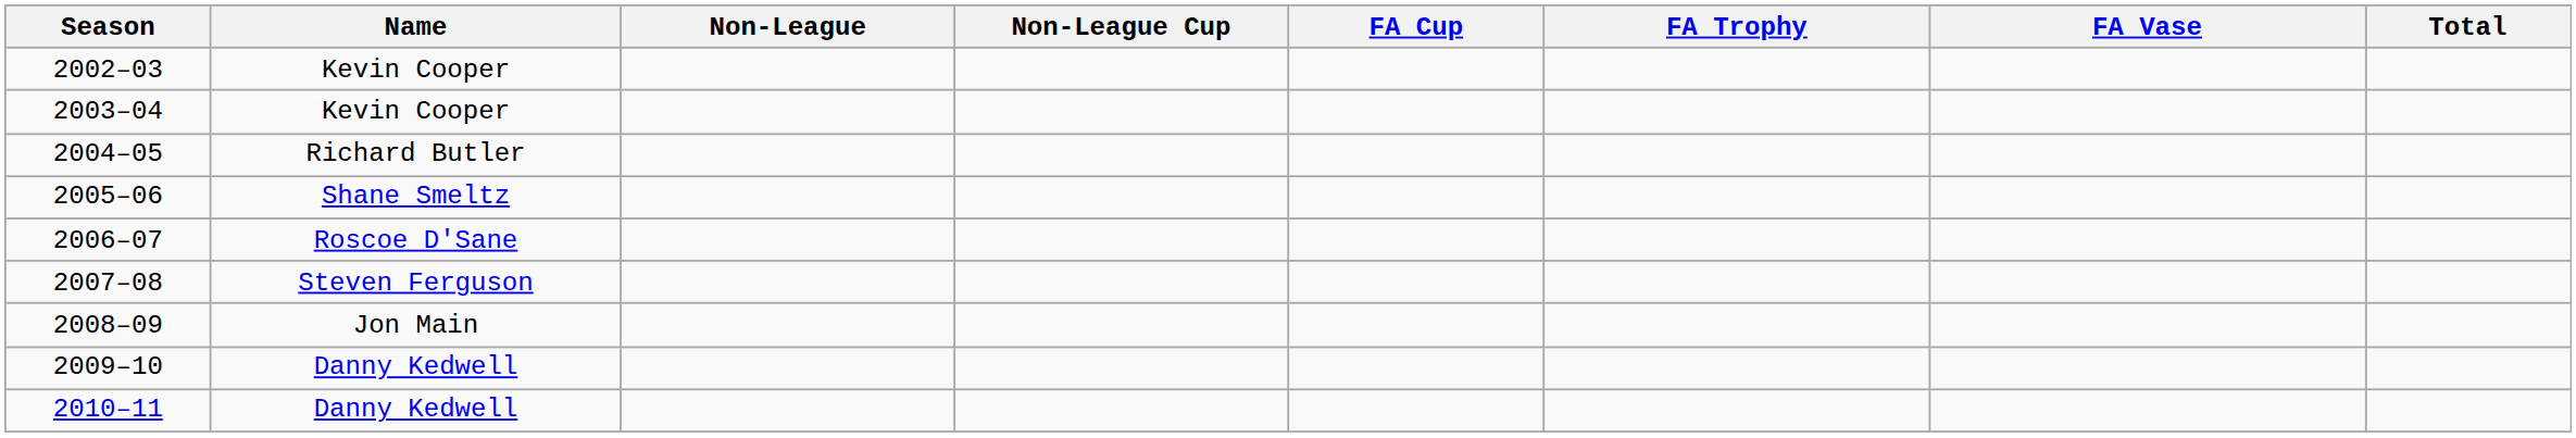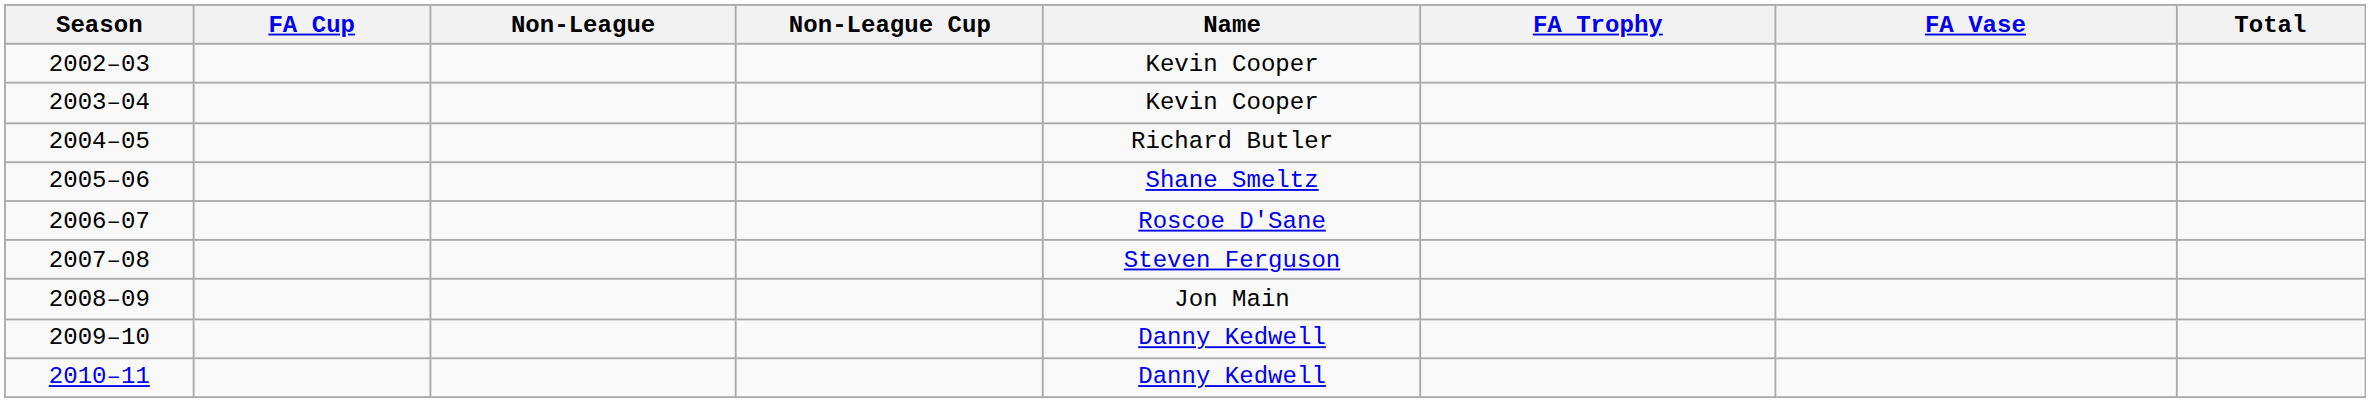 <table class="wikitable sortable" style="text-align: center;" width = 101%;>
 <tr>
 <th width=8%><span>Season</span></th>
-<th width=16%><span>Name</span></th>
+<th width=10%><span><a href='#'>FA Cup</a></span></th>
 <th width=13%><span>Non-League</span></th>
 <th width=13%><span>Non-League Cup</span></th>
-<th width=10%><span><a href='#'>FA Cup</a></span></th>
+<th width=16%><span>Name</span></th>
 <th width=15%><span><a href='#'>FA Trophy</a></span></th>
 <th width=17%><span><a href='#'>FA Vase</a></span></th>
 <th width=15%><span>Total</span></th>
 </tr>
 <tr>
 <td>2002–03</td>
-<td align="Centre"> Kevin Cooper</td>
 <td></td>
 <td></td>
 <td></td>
+<td align="Centre"> Kevin Cooper</td>
 <td></td>
 <td></td>
 <td></td>
 </tr>
 <tr>
 <td>2003–04</td>
-<td align="Centre"> Kevin Cooper</td>
 <td></td>
 <td></td>
 <td></td>
+<td align="Centre"> Kevin Cooper</td>
 <td></td>
 <td></td>
 <td></td>
 </tr>
 <tr>
 <td>2004–05</td>
-<td align="Centre"> Richard Butler</td>
 <td></td>
 <td></td>
 <td></td>
+<td align="Centre"> Richard Butler</td>
 <td></td>
 <td></td>
 <td></td>
 </tr>
 <tr>
 <td>2005–06</td>
-<td align="Centre"> <a href='#'>Shane Smeltz</a></td>
 <td></td>
 <td></td>
 <td></td>
+<td align="Centre"> <a href='#'>Shane Smeltz</a></td>
 <td></td>
 <td></td>
 <td></td>
 </tr>
 <tr>
 <td>2006–07</td>
-<td align="Centre"> <a href='#'>Roscoe D'Sane</a></td>
 <td></td>
 <td></td>
 <td></td>
+<td align="Centre"> <a href='#'>Roscoe D'Sane</a></td>
 <td></td>
 <td></td>
 <td></td>
 </tr>
 <tr>
 <td>2007–08</td>
-<td align="Centre"> <a href='#'>Steven Ferguson</a></td>
 <td></td>
 <td></td>
 <td></td>
+<td align="Centre"> <a href='#'>Steven Ferguson</a></td>
 <td></td>
 <td></td>
 <td></td>
 </tr>
 <tr>
 <td>2008–09</td>
-<td align="Centre"> Jon Main</td>
 <td></td>
 <td></td>
 <td></td>
+<td align="Centre"> Jon Main</td>
 <td></td>
 <td></td>
 <td></td>
 </tr>
 <tr>
 <td>2009–10</td>
-<td align="Centre"> <a href='#'>Danny Kedwell</a></td>
 <td></td>
 <td></td>
 <td></td>
+<td align="Centre"> <a href='#'>Danny Kedwell</a></td>
 <td></td>
 <td></td>
 <td></td>
 </tr>
 <tr>
 <td><a href='#'>2010–11</a></td>
-<td align="Centre"> <a href='#'>Danny Kedwell</a></td>
 <td></td>
 <td></td>
 <td></td>
+<td align="Centre"> <a href='#'>Danny Kedwell</a></td>
 <td></td>
 <td></td>
 <td></td>
 </tr>
 </table>
